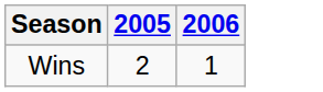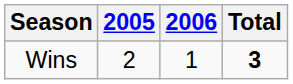 <table class="wikitable">
 <tr>
 <th>Season</th>
 <th><a href='#'>2005</a></th>
 <th><a href='#'>2006</a></th>
+<th><strong>Total</strong></th>
 </tr>
 <tr align=center>
 <td>Wins</td>
 <td>2</td>
 <td>1</td>
+<td><strong>3</strong></td>
 </tr>
 </table>
